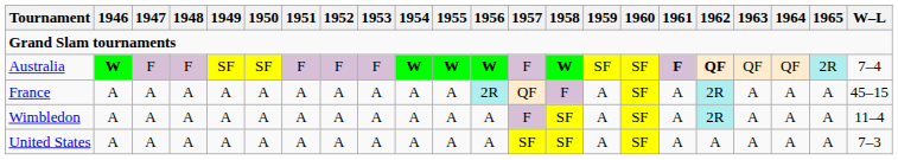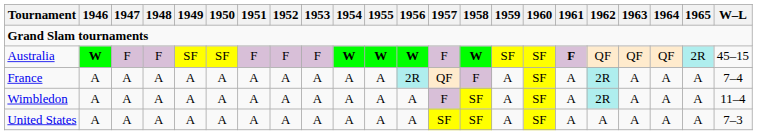 <table class=wikitable style=text-align:center;font-size:97%>
 <tr>
 <th>Tournament</th>
 <th>1946</th>
 <th>1947</th>
 <th>1948</th>
 <th>1949</th>
 <th>1950</th>
 <th>1951</th>
 <th>1952</th>
 <th>1953</th>
 <th>1954</th>
 <th>1955</th>
 <th>1956</th>
 <th>1957</th>
 <th>1958</th>
 <th>1959</th>
 <th>1960</th>
 <th>1961</th>
 <th>1962</th>
 <th>1963</th>
 <th>1964</th>
 <th>1965</th>
 <th>W–L</th>
 </tr>
 <tr>
 <td colspan=25 align=left><strong>Grand Slam tournaments</strong></td>
 </tr>
 <tr>
 <td align=left><a href='#'>Australia</a></td>
 <td bgcolor=lime><strong>W</strong></td>
 <td bgcolor=thistle>F</td>
 <td bgcolor=thistle>F</td>
 <td bgcolor=yellow>SF</td>
 <td bgcolor=yellow>SF</td>
 <td bgcolor=thistle>F</td>
 <td bgcolor=thistle>F</td>
 <td bgcolor=thistle>F</td>
 <td bgcolor=lime><strong>W</strong></td>
 <td bgcolor=lime><strong>W</strong></td>
 <td bgcolor=lime><strong>W</strong></td>
 <td bgcolor=thistle>F</td>
 <td bgcolor=lime><strong>W</strong></td>
 <td bgcolor=yellow>SF</td>
 <td bgcolor=yellow>SF</td>
 <td bgcolor=thistle><strong>F</strong></td>
-<td bgcolor=ffebcd><strong>QF</strong></td>
+<td bgcolor=ffebcd>QF</td>
 <td bgcolor=ffebcd>QF</td>
 <td bgcolor=ffebcd>QF</td>
 <td bgcolor=afeeee>2R</td>
-<td>7–4</td>
+<td>45–15</td>
 </tr>
 <tr>
 <td align=left><a href='#'>France</a></td>
 <td>A</td>
 <td>A</td>
 <td>A</td>
 <td>A</td>
 <td>A</td>
 <td>A</td>
 <td>A</td>
 <td>A</td>
 <td>A</td>
 <td>A</td>
 <td bgcolor=afeeee>2R</td>
 <td bgcolor=ffebcd>QF</td>
 <td bgcolor=thistle>F</td>
 <td>A</td>
 <td bgcolor=yellow>SF</td>
 <td>A</td>
 <td bgcolor=afeeee>2R</td>
 <td>A</td>
 <td>A</td>
 <td>A</td>
-<td>45–15</td>
+<td>7–4</td>
 </tr>
 <tr>
 <td align=left><a href='#'>Wimbledon</a></td>
 <td>A</td>
 <td>A</td>
 <td>A</td>
 <td>A</td>
 <td>A</td>
 <td>A</td>
 <td>A</td>
 <td>A</td>
 <td>A</td>
 <td>A</td>
 <td>A</td>
 <td bgcolor=thistle>F</td>
 <td bgcolor=yellow>SF</td>
 <td>A</td>
 <td bgcolor=yellow>SF</td>
 <td>A</td>
 <td bgcolor=afeeee>2R</td>
 <td>A</td>
 <td>A</td>
 <td>A</td>
 <td>11–4</td>
 </tr>
 <tr>
 <td align=left><a href='#'>United States</a></td>
 <td>A</td>
 <td>A</td>
 <td>A</td>
 <td>A</td>
 <td>A</td>
 <td>A</td>
 <td>A</td>
 <td>A</td>
 <td>A</td>
 <td>A</td>
 <td>A</td>
 <td bgcolor=yellow>SF</td>
 <td bgcolor=yellow>SF</td>
 <td>A</td>
 <td bgcolor=yellow>SF</td>
 <td>A</td>
 <td>A</td>
 <td>A</td>
 <td>A</td>
 <td>A</td>
 <td>7–3</td>
 </tr>
 </table>
